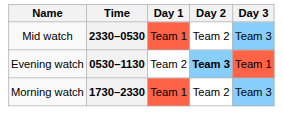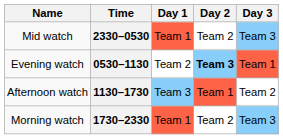 <table class="wikitable" style="margin-left: auto; margin-right: auto; border: none; text-align: center;">
 <tr>
 <th>Name</th>
 <th>Time</th>
 <th>Day 1</th>
 <th>Day 2</th>
 <th>Day 3</th>
 </tr>
 <tr style="height:40px;">
 <td>Mid watch</td>
 <th>2330–0530</th>
 <td bgcolor="Tomato">Team 1</td>
 <td bgcolor="white">Team 2</td>
 <td bgcolor="lightskyblue">Team 3</td>
 </tr>
 <tr style="height:40px;">
 <td>Evening watch</td>
 <th>0530–1130</th>
 <td bgcolor="white">Team 2</td>
 <td bgcolor="lightskyblue"><strong>Team 3</strong></td>
 <td bgcolor="Tomato">Team 1</td>
 </tr>
 <tr style="height:40px;">
+<td>Afternoon watch</td>
+<th>1130–1730</th>
+<td bgcolor="lightskyblue">Team 3</td>
+<td bgcolor="Tomato">Team 1</td>
+<td bgcolor="white">Team 2</td>
+</tr>
+<tr style="height:40px;">
 <td>Morning watch</td>
 <th>1730–2330</th>
 <td bgcolor="Tomato">Team 1</td>
 <td bgcolor="white">Team 2</td>
 <td bgcolor="lightskyblue">Team 3</td>
 </tr>
 </table>
